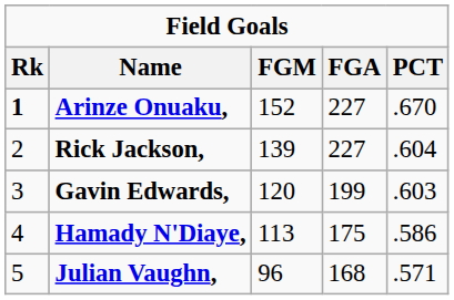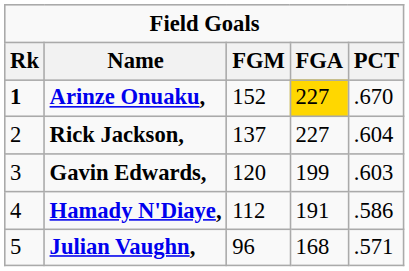 <table class="wikitable" style="white-space:nowrap; font-size:90%;">
 <tr>
 <td colspan=5 align=center><strong>Field Goals</strong></td>
 </tr>
 <tr>
 <th>Rk</th>
 <th>Name</th>
 <th>FGM</th>
 <th>FGA</th>
 <th>PCT</th>
 </tr>
 <tr>
 <td><strong>1</strong></td>
 <td><strong><a href='#'>Arinze Onuaku</a>, </strong></td>
 <td>152</td>
-<td>227</td>
+<td style="background: gold;">227</td>
 <td>.670</td>
 </tr>
 <tr>
 <td>2</td>
 <td><strong>Rick Jackson, </strong></td>
-<td>139</td>
+<td>137</td>
 <td>227</td>
 <td>.604</td>
 </tr>
 <tr>
 <td>3</td>
 <td><strong>Gavin Edwards, </strong></td>
 <td>120</td>
 <td>199</td>
 <td>.603</td>
 </tr>
 <tr>
 <td>4</td>
 <td><strong><a href='#'>Hamady N'Diaye</a>, </strong></td>
-<td>113</td>
-<td>175</td>
+<td>112</td>
+<td>191</td>
 <td>.586</td>
 </tr>
 <tr>
 <td>5</td>
 <td><strong><a href='#'>Julian Vaughn</a>, </strong></td>
 <td>96</td>
 <td>168</td>
 <td>.571</td>
 </tr>
 </table>
